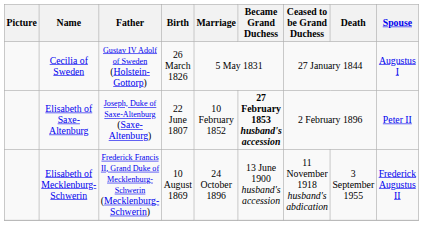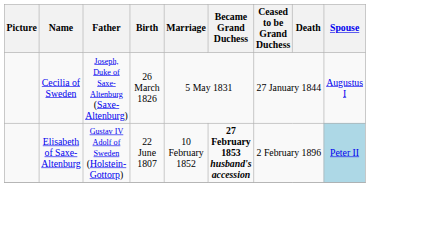 <table width=95% class="wikitable">
 <tr>
 <th width = "8%">Picture</th>
 <th width = "11%">Name</th>
 <th width = "9%">Father</th>
 <th width = "10%">Birth</th>
 <th width = "9%">Marriage</th>
 <th width = "9%">Became Grand Duchess</th>
 <th width = "9%">Ceased to be Grand Duchess</th>
 <th width = "9%">Death</th>
 <th width = "7%"><a href='#'>Spouse</a></th>
 </tr>
 <tr>
 <td align="center"></td>
 <td align="center"><a href='#'>Cecilia of Sweden</a></td>
-<td align="center"><small><a href='#'>Gustav IV Adolf of Sweden</a></small> <br> (<a href='#'>Holstein-Gottorp</a>)</td>
+<td align="center"><small><a href='#'>Joseph, Duke of Saxe-Altenburg</a></small> <br> (<a href='#'>Saxe-Altenburg</a>)</td>
 <td align=center>26 March 1826</td>
 <td align="center" colspan="2">5 May 1831</td>
 <td align="center" colspan="2">27 January 1844</td>
 <td align=center><a href='#'>Augustus I</a></td>
 </tr>
 <tr>
 <td align="center"></td>
 <td align="center"><a href='#'>Elisabeth of Saxe-Altenburg</a></td>
-<td align="center"><small><a href='#'>Joseph, Duke of Saxe-Altenburg</a></small> <br> (<a href='#'>Saxe-Altenburg</a>)</td>
+<td align="center"><small><a href='#'>Gustav IV Adolf of Sweden</a></small> <br> (<a href='#'>Holstein-Gottorp</a>)</td>
 <td align=center>22 June 1807</td>
 <td align=center>10 February 1852</td>
 <td align=center><strong>27 February 1853<br><em>husband's accession</em></strong></td>
 <td align="center" colspan="2">2 February 1896</td>
-<td align=center><a href='#'>Peter II</a></td>
-</tr>
-<tr>
-<td align="center"></td>
-<td align="center"><a href='#'>Elisabeth of Mecklenburg-Schwerin</a></td>
-<td align="center"><small><a href='#'>Frederick Francis II, Grand Duke of Mecklenburg-Schwerin</a></small> <br> (<a href='#'>Mecklenburg-Schwerin</a>)</td>
-<td align=center>10 August 1869</td>
-<td align=center>24 October 1896</td>
-<td align=center>13 June 1900<br><em>husband's accession</em></td>
-<td align=center>11 November 1918<br><em>husband's abdication</em></td>
-<td align=center>3 September 1955</td>
-<td align=center><a href='#'>Frederick Augustus II</a></td>
+<td align=center style="background: lightblue;"><a href='#'>Peter II</a></td>
 </tr>
 <tr>
 </tr>
 </table>
